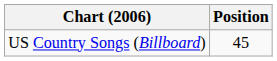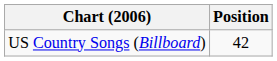 <table class="wikitable sortable">
 <tr>
 <th scope="col">Chart (2006)</th>
 <th scope="col">Position</th>
 </tr>
 <tr>
 <td>US <a href='#'>Country Songs</a> (<em><a href='#'>Billboard</a></em>)</td>
-<td align="center">45</td>
+<td align="center">42</td>
 </tr>
 </table>
